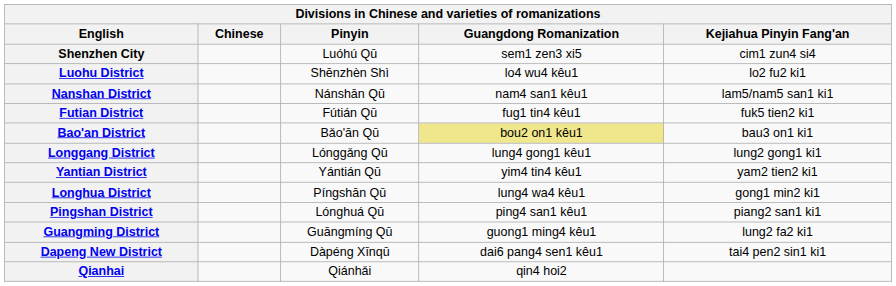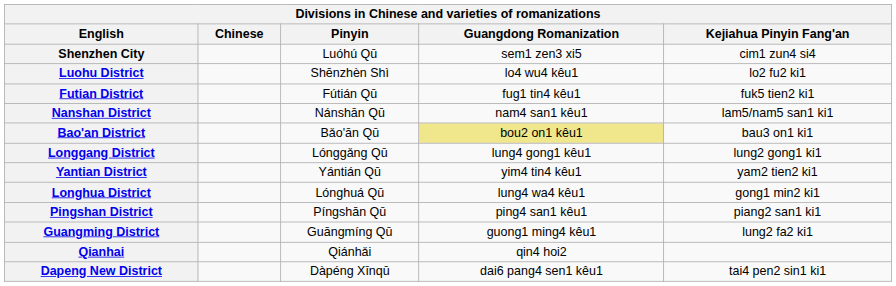 <table class="wikitable sortable collapsible collapsed" style="margin:1em auto 1em auto; width:90%; text-align:center">
 <tr>
 <th colspan="5">Divisions in Chinese and varieties of romanizations</th>
 </tr>
 <tr>
 <th>English</th>
 <th>Chinese</th>
 <th>Pinyin</th>
 <th>Guangdong Romanization</th>
 <th>Kejiahua Pinyin Fang'an</th>
 </tr>
 <tr>
 <th>Shenzhen City</th>
 <td></td>
 <td>Luóhú Qū</td>
 <td>sem1 zen3 xi5</td>
 <td>cim1 zun4 si4</td>
 </tr>
 <tr>
 <th><a href='#'>Luohu District</a></th>
 <td></td>
 <td>Shēnzhèn Shì</td>
 <td>lo4 wu4 kêu1</td>
 <td>lo2 fu2 ki1</td>
 </tr>
 <tr>
+<th><a href='#'>Futian District</a></th>
+<td></td>
+<td>Fútián Qū</td>
+<td>fug1 tin4 kêu1</td>
+<td>fuk5 tien2 ki1</td>
+</tr>
+<tr>
 <th><a href='#'>Nanshan District</a></th>
 <td></td>
 <td>Nánshān Qū</td>
 <td>nam4 san1 kêu1</td>
 <td>lam5/nam5 san1 ki1</td>
-</tr>
-<tr>
-<th><a href='#'>Futian District</a></th>
-<td></td>
-<td>Fútián Qū</td>
-<td>fug1 tin4 kêu1</td>
-<td>fuk5 tien2 ki1</td>
 </tr>
 <tr>
 <th><a href='#'>Bao'an District</a></th>
 <td></td>
 <td>Bǎo'ān Qū</td>
 <td style="background: khaki;">bou2 on1 kêu1</td>
 <td>bau3 on1 ki1</td>
 </tr>
 <tr>
 <th><a href='#'>Longgang District</a></th>
 <td></td>
 <td>Lónggǎng Qū</td>
 <td>lung4 gong1 kêu1</td>
 <td>lung2 gong1 ki1</td>
 </tr>
 <tr>
 <th><a href='#'>Yantian District</a></th>
 <td></td>
 <td>Yántián Qū</td>
 <td>yim4 tin4 kêu1</td>
 <td>yam2 tien2 ki1</td>
 </tr>
 <tr>
 <th><a href='#'>Longhua District</a></th>
 <td></td>
-<td>Píngshān Qū</td>
+<td>Lónghuá Qū</td>
 <td>lung4 wa4 kêu1</td>
 <td>gong1 min2 ki1</td>
 </tr>
 <tr>
 <th><a href='#'>Pingshan District</a></th>
 <td></td>
-<td>Lónghuá Qū</td>
+<td>Píngshān Qū</td>
 <td>ping4 san1 kêu1</td>
 <td>piang2 san1 ki1</td>
 </tr>
 <tr>
 <th><a href='#'>Guangming District</a></th>
 <td></td>
 <td>Guāngmíng Qū</td>
 <td>guong1 ming4 kêu1</td>
 <td>lung2 fa2 ki1</td>
 </tr>
 <tr>
+<th><a href='#'>Qianhai</a></th>
+<td></td>
+<td>Qiánhǎi</td>
+<td>qin4 hoi2</td>
+<td></td>
+</tr>
+<tr>
 <th><a href='#'>Dapeng New District</a></th>
 <td></td>
 <td>Dàpéng Xīnqū</td>
 <td>dai6 pang4 sen1 kêu1</td>
 <td>tai4 pen2 sin1 ki1</td>
 </tr>
-<tr>
-<th><a href='#'>Qianhai</a></th>
-<td></td>
-<td>Qiánhǎi</td>
-<td>qin4 hoi2</td>
-<td></td>
-</tr>
 </table>
